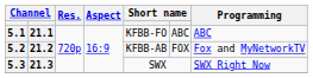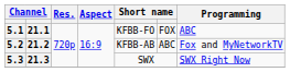 <table class="wikitable">
 <tr>
 <th scope = "col" colspan=2><a href='#'>Channel</a></th>
 <th scope = "col" rowspan=2><a href='#'>Res.</a></th>
 <th scope = "col" rowspan=2><a href='#'>Aspect</a></th>
 <th scope = "col" colspan=2>Short name</th>
 <th scope = "col" rowspan=2>Programming</th>
 </tr>
 <tr>
 <th scope = "col"></th>
 <th scope = "col"></th>
 <th scope = "col"></th>
 <th scope = "col"></th>
 </tr>
 <tr>
 <th scope = "row">5.1</th>
 <th>21.1</th>
 <td rowspan="3"><a href='#'>720p</a></td>
 <td rowspan="3"><a href='#'>16:9</a></td>
 <td>KFBB-FO</td>
-<td>ABC</td>
+<td>FOX</td>
 <td><a href='#'>ABC</a></td>
 </tr>
 <tr>
 <th scope = "row">5.2</th>
 <th>21.2</th>
 <td>KFBB-AB</td>
-<td>FOX</td>
+<td>ABC</td>
 <td><a href='#'>Fox</a> and <a href='#'>MyNetworkTV</a></td>
 </tr>
 <tr>
 <th scope = "row">5.3</th>
 <th>21.3</th>
 <td colspan="2"; align="center">SWX</td>
 <td><a href='#'>SWX Right Now</a></td>
 </tr>
 <tr>
 </tr>
 </table>
